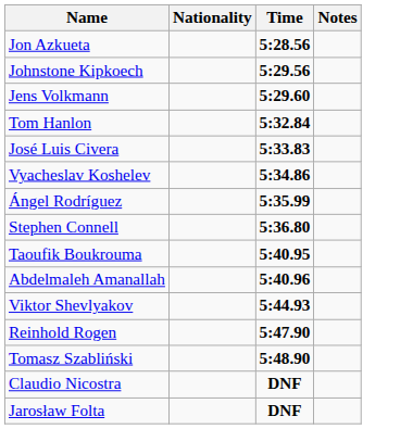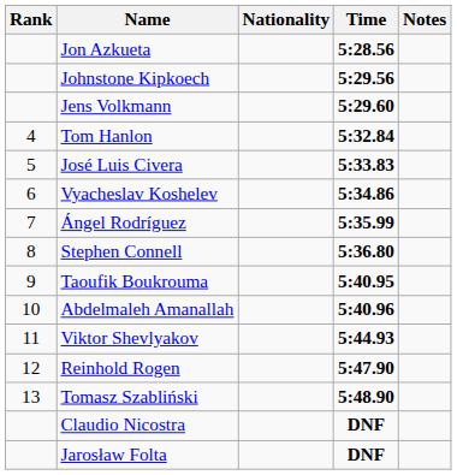 <table class="wikitable sortable" style="text-align:center">
 <tr>
+<th>Rank</th>
 <th>Name</th>
 <th>Nationality</th>
 <th>Time</th>
 <th>Notes</th>
 </tr>
 <tr>
+<td></td>
 <td align=left><a href='#'>Jon Azkueta</a></td>
 <td align=left></td>
 <td><strong>5:28.56</strong></td>
 <td></td>
 </tr>
 <tr>
+<td></td>
 <td align=left><a href='#'>Johnstone Kipkoech</a></td>
 <td align=left></td>
 <td><strong>5:29.56</strong></td>
 <td></td>
 </tr>
 <tr>
+<td></td>
 <td align=left><a href='#'>Jens Volkmann</a></td>
 <td align=left></td>
 <td><strong>5:29.60</strong></td>
 <td></td>
 </tr>
 <tr>
+<td>4</td>
 <td align=left><a href='#'>Tom Hanlon</a></td>
 <td align=left></td>
 <td><strong>5:32.84</strong></td>
 <td></td>
 </tr>
 <tr>
+<td>5</td>
 <td align=left><a href='#'>José Luis Civera</a></td>
 <td align=left></td>
 <td><strong>5:33.83</strong></td>
 <td></td>
 </tr>
 <tr>
+<td>6</td>
 <td align=left><a href='#'>Vyacheslav Koshelev</a></td>
 <td align=left></td>
 <td><strong>5:34.86</strong></td>
 <td></td>
 </tr>
 <tr>
+<td>7</td>
 <td align=left><a href='#'>Ángel Rodríguez</a></td>
 <td align=left></td>
 <td><strong>5:35.99</strong></td>
 <td></td>
 </tr>
 <tr>
+<td>8</td>
 <td align=left><a href='#'>Stephen Connell</a></td>
 <td align=left></td>
 <td><strong>5:36.80</strong></td>
 <td></td>
 </tr>
 <tr>
+<td>9</td>
 <td align=left><a href='#'>Taoufik Boukrouma</a></td>
 <td align=left></td>
 <td><strong>5:40.95</strong></td>
 <td></td>
 </tr>
 <tr>
+<td>10</td>
 <td align=left><a href='#'>Abdelmaleh Amanallah</a></td>
 <td align=left></td>
 <td><strong>5:40.96</strong></td>
 <td></td>
 </tr>
 <tr>
+<td>11</td>
 <td align=left><a href='#'>Viktor Shevlyakov</a></td>
 <td align=left></td>
 <td><strong>5:44.93</strong></td>
 <td></td>
 </tr>
 <tr>
+<td>12</td>
 <td align=left><a href='#'>Reinhold Rogen</a></td>
 <td align=left></td>
 <td><strong>5:47.90</strong></td>
 <td></td>
 </tr>
 <tr>
+<td>13</td>
 <td align=left><a href='#'>Tomasz Szabliński</a></td>
 <td align=left></td>
 <td><strong>5:48.90</strong></td>
 <td></td>
 </tr>
 <tr>
+<td></td>
 <td align=left><a href='#'>Claudio Nicostra</a></td>
 <td align=left></td>
 <td><strong>DNF</strong></td>
 <td></td>
 </tr>
 <tr>
+<td></td>
 <td align=left><a href='#'>Jarosław Folta</a></td>
 <td align=left></td>
 <td><strong>DNF</strong></td>
 <td></td>
 </tr>
 </table>
